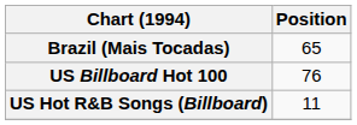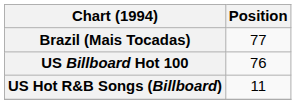 <table class="wikitable sortable plainrowheaders">
 <tr>
 <th>Chart (1994)</th>
 <th>Position</th>
 </tr>
 <tr>
 <th scope="row">Brazil (Mais Tocadas)</th>
-<td style="text-align:center;">65</td>
+<td style="text-align:center;">77</td>
 </tr>
 <tr>
 <th scope="row">US <em>Billboard</em> Hot 100</th>
 <td style="text-align:center;">76</td>
 </tr>
 <tr>
 <th scope="row">US Hot R&B Songs (<em>Billboard</em>)</th>
 <td align="center">11</td>
 </tr>
 <tr>
 </tr>
 </table>
